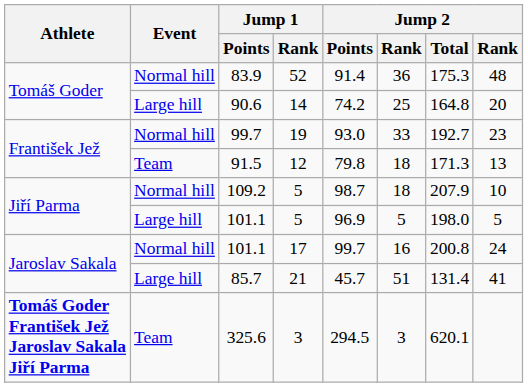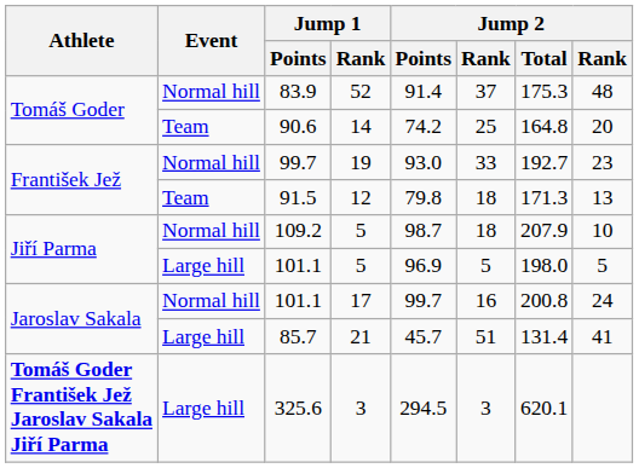 <table class="wikitable" style="font-size:90%">
 <tr>
 <th rowspan="2">Athlete</th>
 <th rowspan="2">Event</th>
 <th colspan="2">Jump 1</th>
 <th colspan="4">Jump 2</th>
 </tr>
 <tr>
 <th>Points</th>
 <th>Rank</th>
 <th>Points</th>
 <th>Rank</th>
 <th>Total</th>
 <th>Rank</th>
 </tr>
 <tr align="center">
 <td align="left" rowspan=2><a href='#'>Tomáš Goder</a></td>
 <td align="left"><a href='#'>Normal hill</a></td>
 <td>83.9</td>
 <td>52</td>
 <td>91.4</td>
-<td>36</td>
+<td>37</td>
 <td>175.3</td>
 <td>48</td>
 </tr>
 <tr align="center">
-<td align="left"><a href='#'>Large hill</a></td>
+<td align="left"><a href='#'>Team</a></td>
 <td>90.6</td>
 <td>14</td>
 <td>74.2</td>
 <td>25</td>
 <td>164.8</td>
 <td>20</td>
 </tr>
 <tr align="center">
 <td align="left" rowspan=2><a href='#'>František Jež</a></td>
 <td align="left"><a href='#'>Normal hill</a></td>
 <td>99.7</td>
 <td>19</td>
 <td>93.0</td>
 <td>33</td>
 <td>192.7</td>
 <td>23</td>
 </tr>
 <tr align="center">
 <td align="left"><a href='#'>Team</a></td>
 <td>91.5</td>
 <td>12</td>
 <td>79.8</td>
 <td>18</td>
 <td>171.3</td>
 <td>13</td>
 </tr>
 <tr align="center">
 <td align="left" rowspan=2><a href='#'>Jiří Parma</a></td>
 <td align="left"><a href='#'>Normal hill</a></td>
 <td>109.2</td>
 <td>5</td>
 <td>98.7</td>
 <td>18</td>
 <td>207.9</td>
 <td>10</td>
 </tr>
 <tr align="center">
 <td align="left"><a href='#'>Large hill</a></td>
 <td>101.1</td>
 <td>5</td>
 <td>96.9</td>
 <td>5</td>
 <td>198.0</td>
 <td>5</td>
 </tr>
 <tr align="center">
 <td align="left" rowspan=2><a href='#'>Jaroslav Sakala</a></td>
 <td align="left"><a href='#'>Normal hill</a></td>
 <td>101.1</td>
 <td>17</td>
 <td>99.7</td>
 <td>16</td>
 <td>200.8</td>
 <td>24</td>
 </tr>
 <tr align="center">
 <td align="left"><a href='#'>Large hill</a></td>
 <td>85.7</td>
 <td>21</td>
 <td>45.7</td>
 <td>51</td>
 <td>131.4</td>
 <td>41</td>
 </tr>
 <tr align="center">
 <td align="left"><strong><a href='#'>Tomáš Goder</a> <br> <a href='#'>František Jež</a> <br> <a href='#'>Jaroslav Sakala</a> <br> <a href='#'>Jiří Parma</a></strong></td>
-<td align="left"><a href='#'>Team</a></td>
+<td align="left"><a href='#'>Large hill</a></td>
 <td>325.6</td>
 <td>3</td>
 <td>294.5</td>
 <td>3</td>
 <td>620.1</td>
 <td></td>
 </tr>
 </table>
